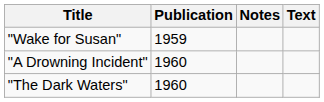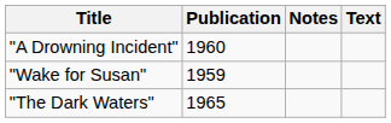 <table class="wikitable">
 <tr>
 <th>Title</th>
 <th>Publication</th>
 <th>Notes</th>
 <th>Text</th>
 </tr>
 <tr>
+<td>"A Drowning Incident"</td>
+<td>1960</td>
+<td></td>
+<td></td>
+</tr>
+<tr>
 <td>"Wake for Susan"</td>
 <td>1959</td>
 <td></td>
 <td></td>
 </tr>
 <tr>
-<td>"A Drowning Incident"</td>
-<td>1960</td>
-<td></td>
-<td></td>
-</tr>
-<tr>
 <td>"The Dark Waters"</td>
-<td>1960</td>
+<td>1965</td>
 <td></td>
 <td></td>
 </tr>
 </table>
